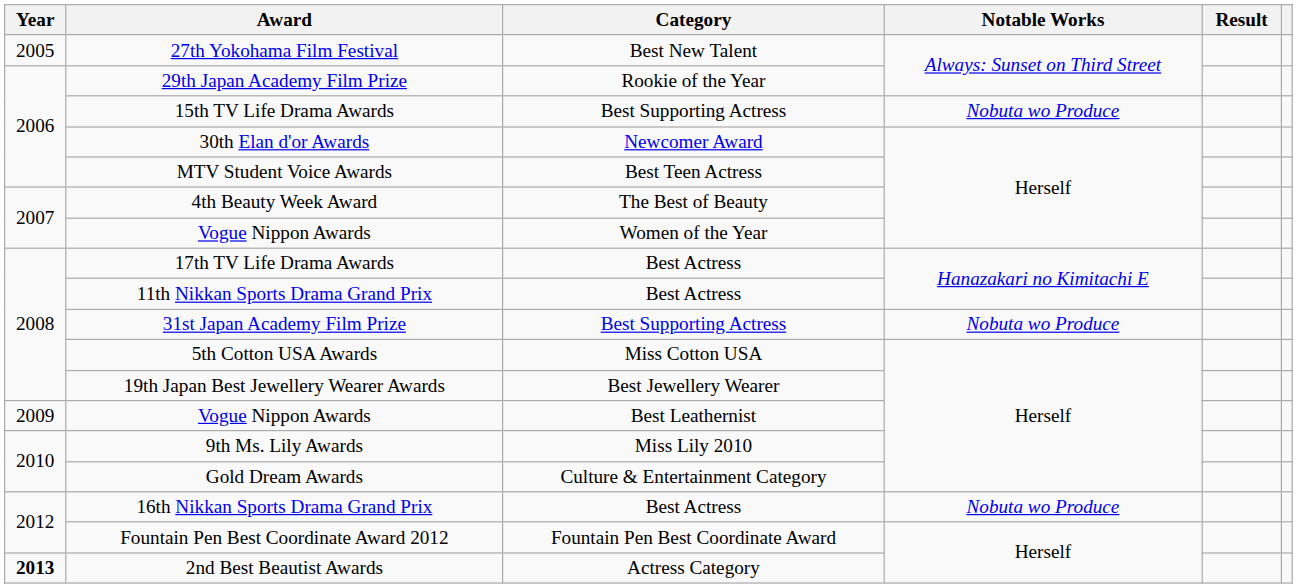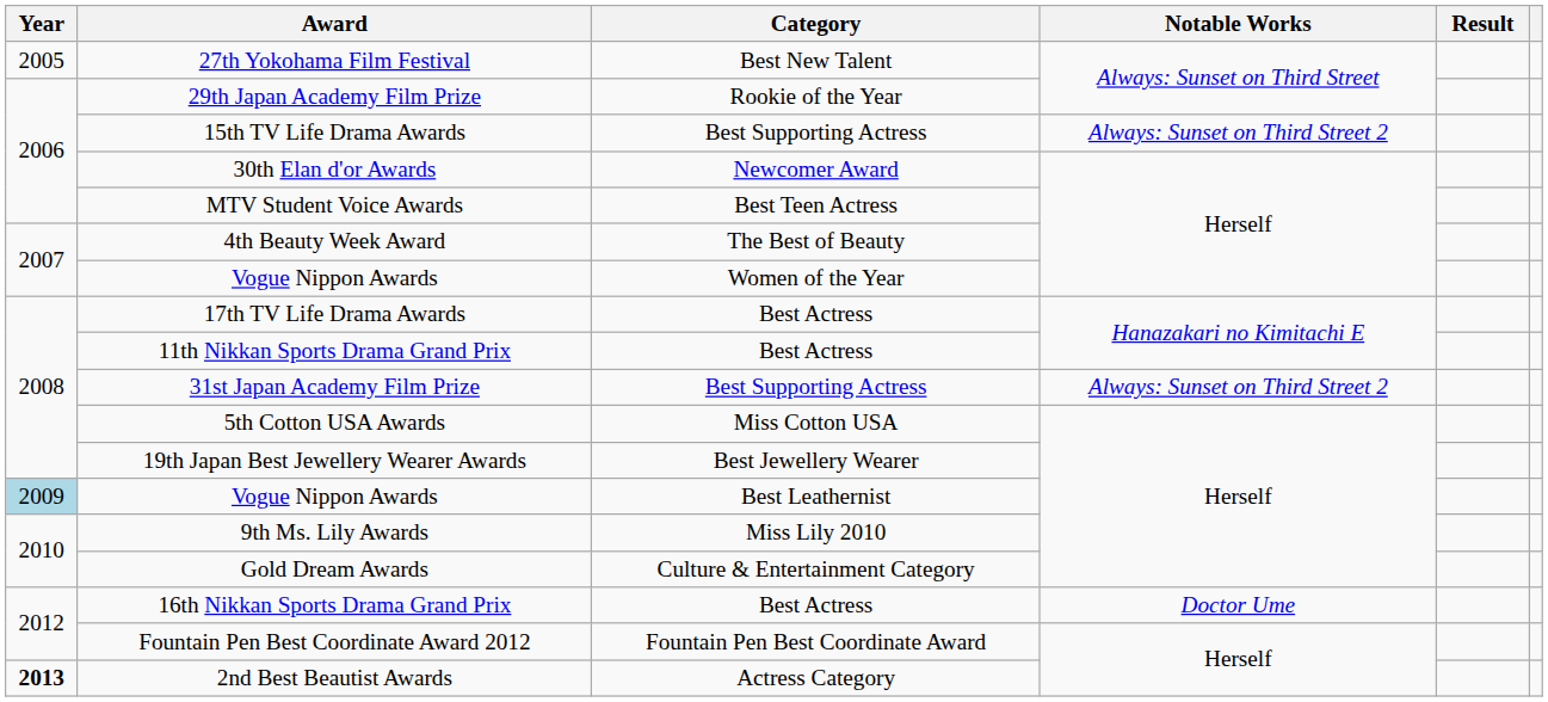 <table class="wikitable" style="text-align:center" width=85%>
 <tr>
 <th>Year</th>
 <th>Award</th>
 <th>Category</th>
 <th>Notable Works</th>
 <th>Result</th>
 <th></th>
 </tr>
 <tr>
 <td>2005</td>
 <td><a href='#'>27th Yokohama Film Festival</a></td>
 <td>Best New Talent</td>
 <td rowspan=2><em><a href='#'>Always: Sunset on Third Street</a></em></td>
 <td></td>
 <td></td>
 </tr>
 <tr>
 <td rowspan=4>2006</td>
 <td><a href='#'>29th Japan Academy Film Prize</a></td>
 <td>Rookie of the Year</td>
 <td></td>
 <td></td>
 </tr>
 <tr>
 <td>15th TV Life Drama Awards</td>
 <td>Best Supporting Actress</td>
-<td><em><a href='#'>Nobuta wo Produce</a></em></td>
+<td><em><a href='#'>Always: Sunset on Third Street 2</a></em></td>
 <td></td>
 <td></td>
 </tr>
 <tr>
 <td>30th <a href='#'>Elan d'or Awards</a></td>
 <td><a href='#'>Newcomer Award</a></td>
 <td rowspan=4>Herself</td>
 <td></td>
 <td></td>
 </tr>
 <tr>
 <td>MTV Student Voice Awards</td>
 <td>Best Teen Actress</td>
 <td></td>
 <td></td>
 </tr>
 <tr>
 <td rowspan=2>2007</td>
 <td>4th Beauty Week Award</td>
 <td>The Best of Beauty</td>
 <td></td>
 <td></td>
 </tr>
 <tr>
 <td><a href='#'>Vogue</a> Nippon Awards</td>
 <td>Women of the Year</td>
 <td></td>
 <td></td>
 </tr>
 <tr>
 <td rowspan=5>2008</td>
 <td>17th TV Life Drama Awards</td>
 <td>Best Actress</td>
 <td rowspan=2><em><a href='#'>Hanazakari no Kimitachi E</a></em></td>
 <td></td>
 <td></td>
 </tr>
 <tr>
 <td>11th <a href='#'>Nikkan Sports Drama Grand Prix</a></td>
 <td>Best Actress</td>
 <td></td>
 <td></td>
 </tr>
 <tr>
 <td><a href='#'>31st Japan Academy Film Prize</a></td>
 <td><a href='#'>Best Supporting Actress</a></td>
-<td><em><a href='#'>Nobuta wo Produce</a></em></td>
+<td><em><a href='#'>Always: Sunset on Third Street 2</a></em></td>
 <td></td>
 <td></td>
 </tr>
 <tr>
 <td>5th Cotton USA Awards</td>
 <td>Miss Cotton USA</td>
 <td rowspan=5>Herself</td>
 <td></td>
 <td></td>
 </tr>
 <tr>
 <td>19th Japan Best Jewellery Wearer Awards</td>
 <td>Best Jewellery Wearer</td>
 <td></td>
 <td></td>
 </tr>
 <tr>
-<td>2009</td>
+<td style="background: lightblue;">2009</td>
 <td><a href='#'>Vogue</a> Nippon Awards</td>
 <td>Best Leathernist</td>
 <td></td>
 <td></td>
 </tr>
 <tr>
 <td rowspan=2>2010</td>
 <td>9th Ms. Lily Awards</td>
 <td>Miss Lily 2010</td>
 <td></td>
 <td></td>
 </tr>
 <tr>
 <td>Gold Dream Awards</td>
 <td>Culture & Entertainment Category</td>
 <td></td>
 <td></td>
 </tr>
 <tr>
 <td rowspan=2>2012</td>
 <td>16th <a href='#'>Nikkan Sports Drama Grand Prix</a></td>
 <td>Best Actress</td>
-<td><em><a href='#'>Nobuta wo Produce</a></em></td>
+<td><em><a href='#'>Doctor Ume</a></em></td>
 <td></td>
 <td></td>
 </tr>
 <tr>
 <td>Fountain Pen Best Coordinate Award 2012</td>
 <td>Fountain Pen Best Coordinate Award</td>
 <td rowspan=2>Herself</td>
 <td></td>
 <td></td>
 </tr>
 <tr>
 <td><strong>2013</strong></td>
 <td>2nd Best Beautist Awards</td>
 <td>Actress Category</td>
 <td></td>
 <td></td>
 </tr>
 </table>
